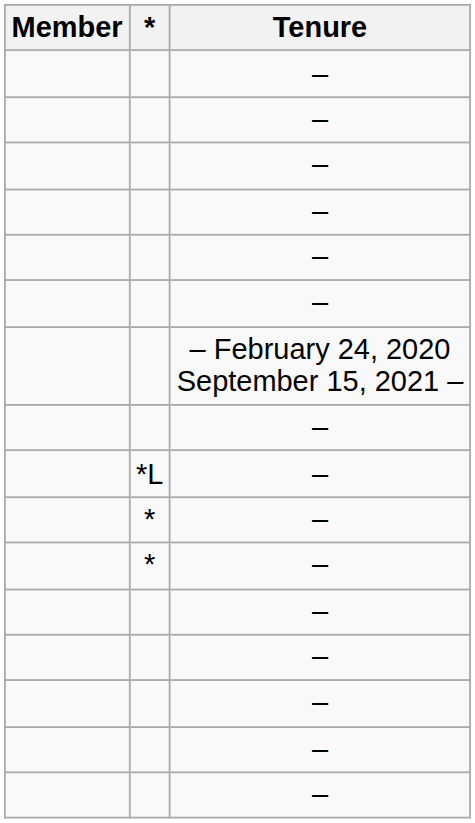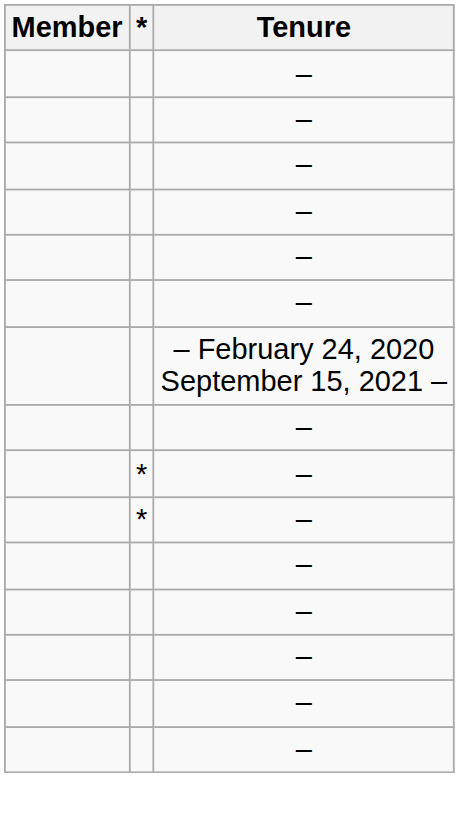 <table class="wikitable sortable" style="text-align:center;">
 <tr>
 <th>Member</th>
 <th>*</th>
 <th>Tenure</th>
 </tr>
 <tr>
 <td></td>
 <td></td>
 <td> – </td>
 </tr>
 <tr>
 <td></td>
 <td></td>
 <td> – </td>
 </tr>
 <tr>
 <td></td>
 <td></td>
 <td> – </td>
 </tr>
 <tr>
 <td></td>
 <td></td>
 <td> – </td>
 </tr>
 <tr>
 <td></td>
 <td></td>
 <td> – </td>
 </tr>
 <tr>
 <td></td>
 <td></td>
 <td> – </td>
 </tr>
 <tr>
 <td></td>
 <td></td>
 <td> – February 24, 2020<br>September 15, 2021 – </td>
 </tr>
 <tr>
 <td></td>
 <td></td>
 <td> – </td>
 </tr>
 <tr>
 <td></td>
-<td>*L</td>
-<td> – </td>
-</tr>
-<tr>
-<td></td>
 <td>*</td>
 <td> – </td>
 </tr>
 <tr>
 <td></td>
 <td>*</td>
 <td> – </td>
 </tr>
 <tr>
 <td></td>
 <td></td>
 <td> – </td>
 </tr>
 <tr>
 <td></td>
 <td></td>
 <td> – </td>
 </tr>
 <tr>
 <td></td>
 <td></td>
 <td> – </td>
 </tr>
 <tr>
 <td></td>
 <td></td>
 <td> – </td>
 </tr>
 <tr>
 <td></td>
 <td></td>
 <td> – </td>
 </tr>
 </table>
